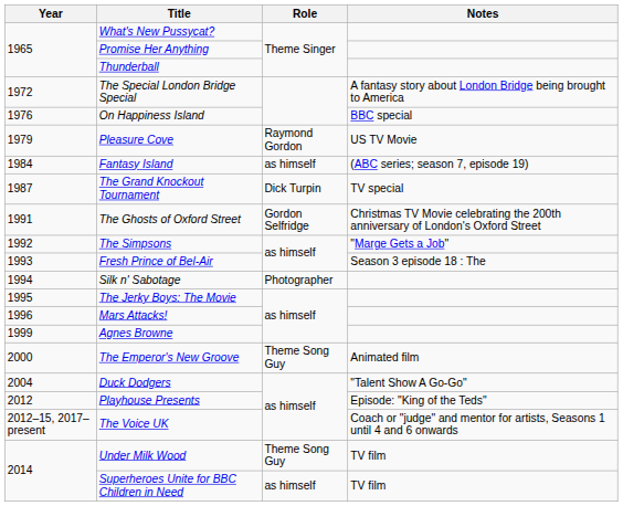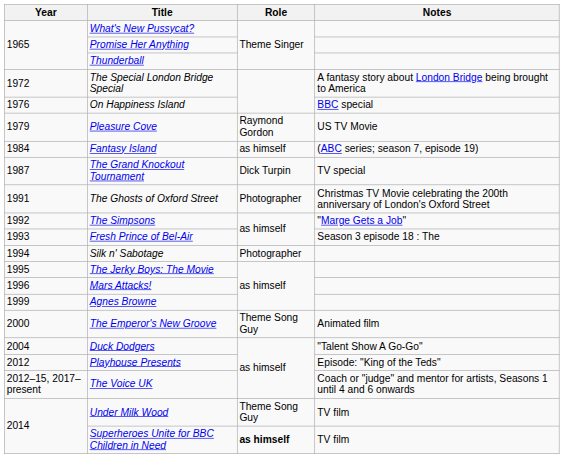 <table class="wikitable sortable">
 <tr>
 <th>Year</th>
 <th>Title</th>
 <th>Role</th>
 <th class="unsortable">Notes</th>
 </tr>
 <tr>
 <td rowspan="3">1965</td>
 <td><em><a href='#'>What's New Pussycat?</a></em></td>
 <td rowspan="3">Theme Singer</td>
 <td></td>
 </tr>
 <tr>
 <td><em><a href='#'>Promise Her Anything</a></em></td>
 <td></td>
 </tr>
 <tr>
 <td><em><a href='#'>Thunderball</a></em></td>
 <td></td>
 </tr>
 <tr>
 <td>1972</td>
 <td><em>The Special London Bridge Special</em></td>
 <td rowspan="2"></td>
 <td>A fantasy story about <a href='#'>London Bridge</a> being brought to America</td>
 </tr>
 <tr>
 <td>1976</td>
 <td><em>On Happiness Island</em></td>
 <td><a href='#'>BBC</a> special</td>
 </tr>
 <tr>
 <td>1979</td>
 <td><em><a href='#'>Pleasure Cove</a></em></td>
 <td>Raymond Gordon</td>
 <td>US TV Movie</td>
 </tr>
 <tr>
 <td>1984</td>
 <td><em><a href='#'>Fantasy Island</a></em></td>
 <td>as himself</td>
 <td>(<a href='#'>ABC</a> series; season 7, episode 19)</td>
 </tr>
 <tr>
 <td>1987</td>
 <td><em><a href='#'>The Grand Knockout Tournament</a></em></td>
 <td>Dick Turpin</td>
 <td>TV special</td>
 </tr>
 <tr>
 <td>1991</td>
 <td><em>The Ghosts of Oxford Street</em></td>
-<td>Gordon Selfridge</td>
+<td>Photographer</td>
 <td>Christmas TV Movie celebrating the 200th anniversary of London's Oxford Street</td>
 </tr>
 <tr>
 <td>1992</td>
 <td><em><a href='#'>The Simpsons</a></em></td>
 <td rowspan="2">as himself</td>
 <td>"<a href='#'>Marge Gets a Job</a>"</td>
 </tr>
 <tr>
 <td>1993</td>
 <td><em><a href='#'>Fresh Prince of Bel-Air</a></em></td>
 <td>Season 3 episode 18 : The </td>
 </tr>
 <tr>
 <td>1994</td>
 <td><em>Silk n' Sabotage</em></td>
 <td>Photographer</td>
 <td></td>
 </tr>
 <tr>
 <td>1995</td>
 <td><em><a href='#'>The Jerky Boys: The Movie</a></em></td>
 <td rowspan="3">as himself</td>
 <td></td>
 </tr>
 <tr>
 <td>1996</td>
 <td><em><a href='#'>Mars Attacks!</a></em></td>
 <td></td>
 </tr>
 <tr>
 <td>1999</td>
 <td><em><a href='#'>Agnes Browne</a></em></td>
 <td></td>
 </tr>
 <tr>
 <td>2000</td>
 <td><em><a href='#'>The Emperor's New Groove</a></em></td>
 <td>Theme Song Guy</td>
 <td>Animated film</td>
 </tr>
 <tr>
 <td>2004</td>
 <td><em><a href='#'>Duck Dodgers</a></em></td>
 <td rowspan="3">as himself</td>
 <td>"Talent Show A Go-Go"</td>
 </tr>
 <tr>
 <td>2012</td>
 <td><em><a href='#'>Playhouse Presents</a></em></td>
 <td>Episode: "King of the Teds"</td>
 </tr>
 <tr>
 <td>2012–15, 2017–present</td>
 <td><em><a href='#'>The Voice UK</a></em></td>
 <td>Coach or "judge" and mentor for artists, Seasons 1 until 4 and 6 onwards</td>
 </tr>
 <tr>
 <td rowspan="2">2014</td>
 <td><em><a href='#'>Under Milk Wood</a></em></td>
 <td>Theme Song Guy</td>
 <td>TV film</td>
 </tr>
 <tr>
 <td><em><a href='#'>Superheroes Unite for BBC Children in Need</a></em></td>
-<td>as himself</td>
+<td><strong>as himself</strong></td>
 <td>TV film</td>
 </tr>
 </table>
